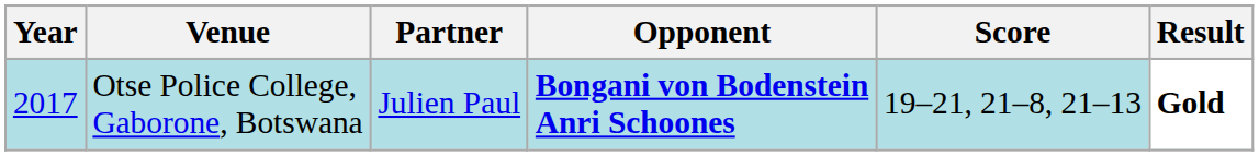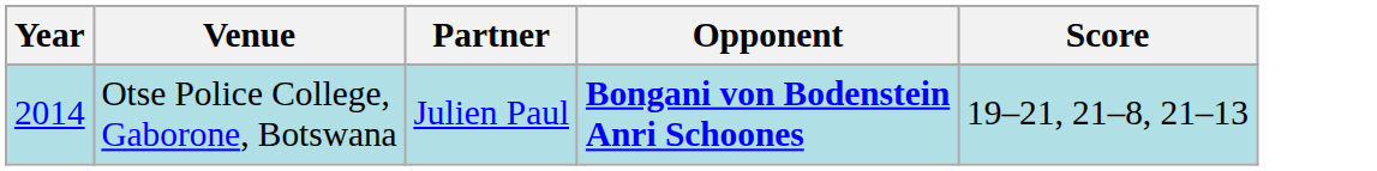 <table class="sortable wikitable" style="font-size: 90%;">
 <tr>
 <th>Year</th>
 <th>Venue</th>
 <th>Partner</th>
 <th>Opponent</th>
 <th>Score</th>
-<th>Result</th>
 </tr>
 <tr style="background:#B0E0E6">
-<td align="center"><a href='#'>2017</a></td>
+<td align="center"><a href='#'>2014</a></td>
 <td align="left">Otse Police College,<br><a href='#'>Gaborone</a>, Botswana</td>
 <td align="left"> <a href='#'>Julien Paul</a></td>
 <td align="left"><strong> <a href='#'>Bongani von Bodenstein</a><br> <a href='#'>Anri Schoones</a></strong></td>
 <td align="left">19–21, 21–8, 21–13</td>
-<td style="text-align:left; background:white"> <strong>Gold</strong></td>
 </tr>
 </table>
